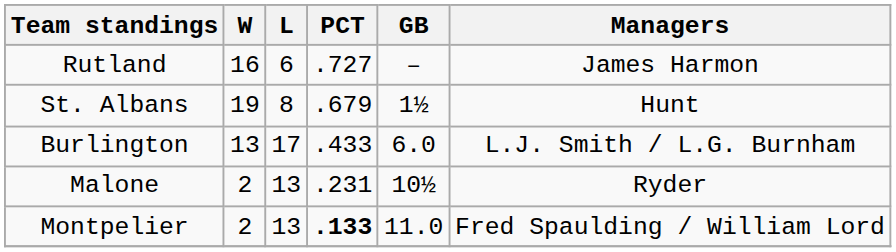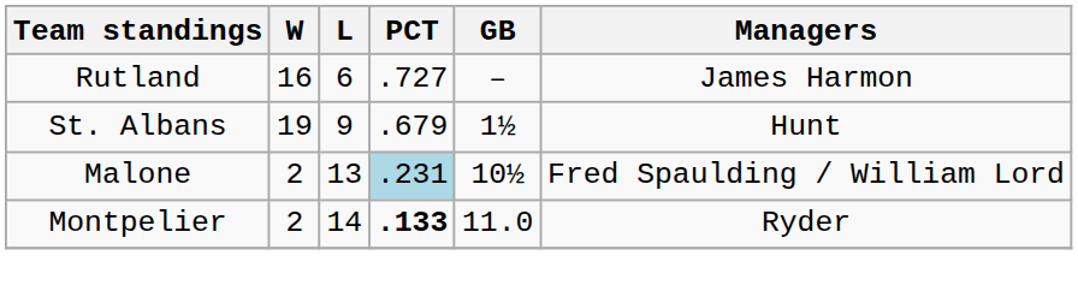 <table class="wikitable">
 <tr>
 <th>Team standings</th>
 <th>W</th>
 <th>L</th>
 <th>PCT</th>
 <th>GB</th>
 <th>Managers</th>
 </tr>
 <tr align=center>
 <td>Rutland</td>
 <td>16</td>
 <td>6</td>
 <td>.727</td>
 <td>–</td>
 <td>James Harmon</td>
 </tr>
 <tr align=center>
 <td>St. Albans</td>
 <td>19</td>
-<td>8</td>
+<td>9</td>
 <td>.679</td>
 <td>1½</td>
 <td>Hunt</td>
 </tr>
 <tr align=center>
-<td>Burlington</td>
-<td>13</td>
-<td>17</td>
-<td>.433</td>
-<td>6.0</td>
-<td>L.J. Smith / L.G. Burnham</td>
-</tr>
-<tr align=center>
 <td>Malone</td>
 <td>2</td>
 <td>13</td>
-<td>.231</td>
+<td style="background: lightblue;">.231</td>
 <td>10½</td>
-<td>Ryder</td>
+<td>Fred Spaulding / William Lord</td>
 </tr>
 <tr align=center>
 <td>Montpelier</td>
 <td>2</td>
-<td>13</td>
+<td>14</td>
 <td><strong>.133</strong></td>
 <td>11.0</td>
-<td>Fred Spaulding / William Lord</td>
+<td>Ryder</td>
 </tr>
 <tr align=center>
 </tr>
 </table>
